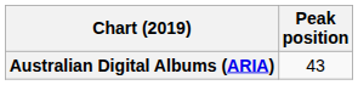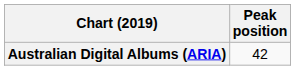 <table class="wikitable plainrowheaders" style="text-align:center">
 <tr>
 <th scope="col">Chart (2019)</th>
 <th scope="col">Peak<br>position</th>
 </tr>
 <tr>
 <th scope="row">Australian Digital Albums (<a href='#'>ARIA</a>)</th>
-<td>43</td>
+<td>42</td>
 </tr>
 </table>
